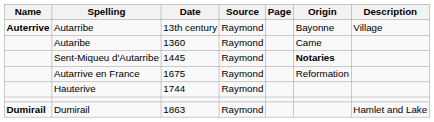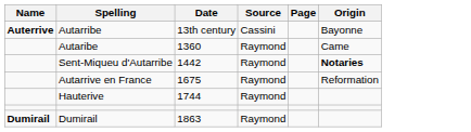 <table class="wikitable">
 <tr>
 <th>Name</th>
 <th>Spelling</th>
 <th>Date</th>
 <th>Source</th>
 <th>Page</th>
 <th>Origin</th>
-<th>Description</th>
 </tr>
 <tr>
 <td><strong>Auterrive</strong></td>
 <td>Autarribe</td>
 <td>13th century</td>
-<td>Raymond</td>
+<td>Cassini</td>
 <td></td>
 <td>Bayonne</td>
-<td>Village</td>
 </tr>
 <tr>
 <td></td>
 <td>Autaribe</td>
 <td>1360</td>
 <td>Raymond</td>
 <td></td>
 <td>Came</td>
-<td></td>
 </tr>
 <tr>
 <td></td>
 <td>Sent-Miqueu d'Autarribe</td>
-<td>1445</td>
+<td>1442</td>
 <td>Raymond</td>
 <td></td>
 <td><strong>Notaries</strong></td>
-<td></td>
 </tr>
 <tr>
 <td></td>
 <td>Autarrive en France</td>
 <td>1675</td>
 <td>Raymond</td>
 <td></td>
 <td>Reformation</td>
-<td></td>
 </tr>
 <tr>
 <td></td>
 <td>Hauterive</td>
 <td>1744</td>
 <td>Raymond</td>
 <td></td>
 <td></td>
-<td></td>
 </tr>
 <tr>
-<td></td>
 <td></td>
 <td></td>
 <td></td>
 <td></td>
 <td></td>
 <td></td>
 </tr>
 <tr>
 <td><strong>Dumirail</strong></td>
 <td>Dumirail</td>
 <td>1863</td>
 <td>Raymond</td>
 <td></td>
 <td></td>
-<td>Hamlet and Lake</td>
 </tr>
 </table>
